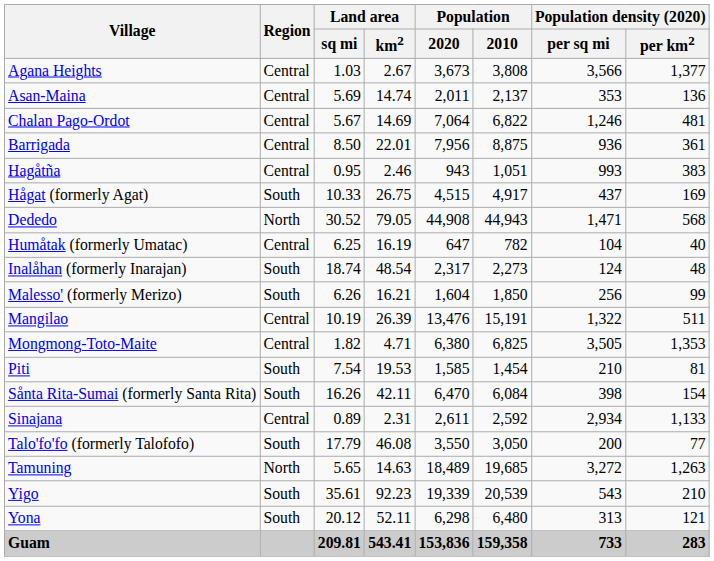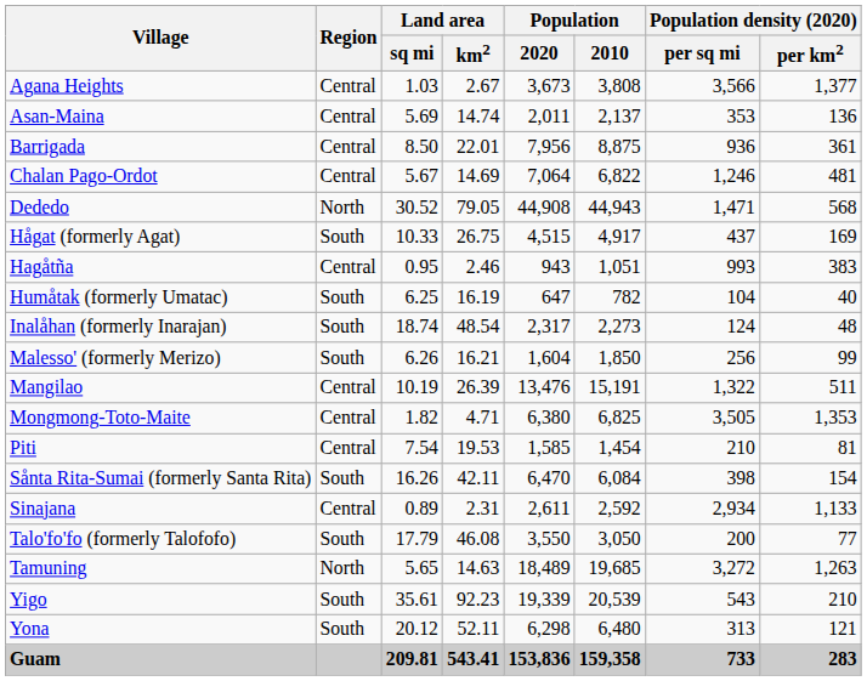 <table class="wikitable sortable" style=text-align:right>
 <tr>
 <th rowspan=2>Village</th>
 <th rowspan=2>Region</th>
 <th colspan=2>Land area</th>
 <th colspan=2>Population</th>
 <th colspan=2>Population density (2020)</th>
 </tr>
 <tr>
 <th>sq mi</th>
 <th>km<sup>2</sup></th>
 <th>2020</th>
 <th>2010</th>
 <th>per sq mi</th>
 <th>per km<sup>2</sup></th>
 </tr>
 <tr>
 <td style=text-align:left><a href='#'>Agana Heights</a></td>
 <td style=text-align:left>Central</td>
 <td>1.03</td>
 <td>2.67</td>
 <td>3,673</td>
 <td>3,808</td>
 <td>3,566</td>
 <td>1,377</td>
 </tr>
 <tr>
 <td style=text-align:left><a href='#'>Asan-Maina</a></td>
 <td style=text-align:left>Central</td>
 <td>5.69</td>
 <td>14.74</td>
 <td>2,011</td>
 <td>2,137</td>
 <td>353</td>
 <td>136</td>
 </tr>
 <tr>
+<td style=text-align:left><a href='#'>Barrigada</a></td>
+<td style=text-align:left>Central</td>
+<td>8.50</td>
+<td>22.01</td>
+<td>7,956</td>
+<td>8,875</td>
+<td>936</td>
+<td>361</td>
+</tr>
+<tr>
 <td style=text-align:left><a href='#'>Chalan Pago-Ordot</a></td>
 <td style=text-align:left>Central</td>
 <td>5.67</td>
 <td>14.69</td>
 <td>7,064</td>
 <td>6,822</td>
 <td>1,246</td>
 <td>481</td>
 </tr>
 <tr>
-<td style=text-align:left><a href='#'>Barrigada</a></td>
-<td style=text-align:left>Central</td>
-<td>8.50</td>
-<td>22.01</td>
-<td>7,956</td>
-<td>8,875</td>
-<td>936</td>
-<td>361</td>
+<td style=text-align:left><a href='#'>Dededo</a></td>
+<td style=text-align:left>North</td>
+<td>30.52</td>
+<td>79.05</td>
+<td>44,908</td>
+<td>44,943</td>
+<td>1,471</td>
+<td>568</td>
+</tr>
+<tr>
+<td style=text-align:left><a href='#'>Hågat</a> (formerly Agat)</td>
+<td style=text-align:left>South</td>
+<td>10.33</td>
+<td>26.75</td>
+<td>4,515</td>
+<td>4,917</td>
+<td>437</td>
+<td>169</td>
 </tr>
 <tr>
 <td style=text-align:left><a href='#'>Hagåtña</a></td>
 <td style=text-align:left>Central</td>
 <td>0.95</td>
 <td>2.46</td>
 <td>943</td>
 <td>1,051</td>
 <td>993</td>
 <td>383</td>
 </tr>
 <tr>
-<td style=text-align:left><a href='#'>Hågat</a> (formerly Agat)</td>
+<td style=text-align:left><a href='#'>Humåtak</a> (formerly Umatac)</td>
 <td style=text-align:left>South</td>
-<td>10.33</td>
-<td>26.75</td>
-<td>4,515</td>
-<td>4,917</td>
-<td>437</td>
-<td>169</td>
-</tr>
-<tr>
-<td style=text-align:left><a href='#'>Dededo</a></td>
-<td style=text-align:left>North</td>
-<td>30.52</td>
-<td>79.05</td>
-<td>44,908</td>
-<td>44,943</td>
-<td>1,471</td>
-<td>568</td>
-</tr>
-<tr>
-<td style=text-align:left><a href='#'>Humåtak</a> (formerly Umatac)</td>
-<td style=text-align:left>Central</td>
 <td>6.25</td>
 <td>16.19</td>
 <td>647</td>
 <td>782</td>
 <td>104</td>
 <td>40</td>
 </tr>
 <tr>
 <td style=text-align:left><a href='#'>Inalåhan</a> (formerly Inarajan)</td>
 <td style=text-align:left>South</td>
 <td>18.74</td>
 <td>48.54</td>
 <td>2,317</td>
 <td>2,273</td>
 <td>124</td>
 <td>48</td>
 </tr>
 <tr>
 <td style=text-align:left><a href='#'>Malesso'</a> (formerly Merizo)</td>
 <td style=text-align:left>South</td>
 <td>6.26</td>
 <td>16.21</td>
 <td>1,604</td>
 <td>1,850</td>
 <td>256</td>
 <td>99</td>
 </tr>
 <tr>
 <td style=text-align:left><a href='#'>Mangilao</a></td>
 <td style=text-align:left>Central</td>
 <td>10.19</td>
 <td>26.39</td>
 <td>13,476</td>
 <td>15,191</td>
 <td>1,322</td>
 <td>511</td>
 </tr>
 <tr>
 <td style=text-align:left><a href='#'>Mongmong-Toto-Maite</a></td>
 <td style=text-align:left>Central</td>
 <td>1.82</td>
 <td>4.71</td>
 <td>6,380</td>
 <td>6,825</td>
 <td>3,505</td>
 <td>1,353</td>
 </tr>
 <tr>
 <td style=text-align:left><a href='#'>Piti</a></td>
-<td style=text-align:left>South</td>
+<td style=text-align:left>Central</td>
 <td>7.54</td>
 <td>19.53</td>
 <td>1,585</td>
 <td>1,454</td>
 <td>210</td>
 <td>81</td>
 </tr>
 <tr>
 <td style=text-align:left><a href='#'>Sånta Rita-Sumai</a> (formerly Santa Rita)</td>
 <td style=text-align:left>South</td>
 <td>16.26</td>
 <td>42.11</td>
 <td>6,470</td>
 <td>6,084</td>
 <td>398</td>
 <td>154</td>
 </tr>
 <tr>
 <td style=text-align:left><a href='#'>Sinajana</a></td>
 <td style=text-align:left>Central</td>
 <td>0.89</td>
 <td>2.31</td>
 <td>2,611</td>
 <td>2,592</td>
 <td>2,934</td>
 <td>1,133</td>
 </tr>
 <tr>
 <td style=text-align:left><a href='#'>Talo'fo'fo</a> (formerly Talofofo)</td>
 <td style=text-align:left>South</td>
 <td>17.79</td>
 <td>46.08</td>
 <td>3,550</td>
 <td>3,050</td>
 <td>200</td>
 <td>77</td>
 </tr>
 <tr>
 <td style=text-align:left><a href='#'>Tamuning</a></td>
 <td style=text-align:left>North</td>
 <td>5.65</td>
 <td>14.63</td>
 <td>18,489</td>
 <td>19,685</td>
 <td>3,272</td>
 <td>1,263</td>
 </tr>
 <tr>
 <td style=text-align:left><a href='#'>Yigo</a></td>
 <td style=text-align:left>South</td>
 <td>35.61</td>
 <td>92.23</td>
 <td>19,339</td>
 <td>20,539</td>
 <td>543</td>
 <td>210</td>
 </tr>
 <tr>
 <td style=text-align:left><a href='#'>Yona</a></td>
 <td style=text-align:left>South</td>
 <td>20.12</td>
 <td>52.11</td>
 <td>6,298</td>
 <td>6,480</td>
 <td>313</td>
 <td>121</td>
 </tr>
 <tr style="background:#ccc; font-weight:bold">
 <td style=text-align:left>Guam</td>
 <td></td>
 <td>209.81</td>
 <td>543.41</td>
 <td>153,836</td>
 <td>159,358</td>
 <td>733</td>
 <td>283</td>
 </tr>
 </table>
